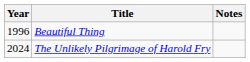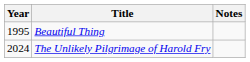 <table class="wikitable">
 <tr>
 <th>Year</th>
 <th>Title</th>
 <th>Notes</th>
 </tr>
 <tr>
-<td>1996</td>
+<td>1995</td>
 <td><em><a href='#'>Beautiful Thing</a></em></td>
 <td></td>
 </tr>
 <tr>
 <td>2024</td>
 <td><em><a href='#'>The Unlikely Pilgrimage of Harold Fry</a></em></td>
 <td></td>
 </tr>
 </table>
